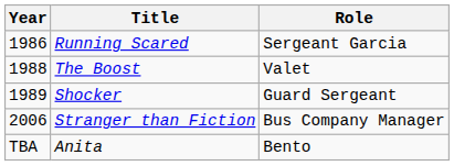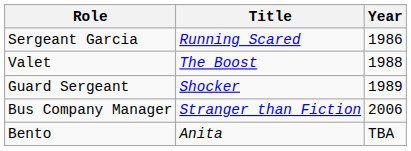 <table class="wikitable sortable">
 <tr>
+<th>Role</th>
+<th>Title</th>
 <th>Year</th>
-<th>Title</th>
-<th>Role</th>
 </tr>
 <tr>
+<td>Sergeant Garcia</td>
+<td><a href='#'><em>Running Scared</em></a></td>
 <td>1986</td>
-<td><a href='#'><em>Running Scared</em></a></td>
-<td>Sergeant Garcia</td>
 </tr>
 <tr>
+<td>Valet</td>
+<td><em><a href='#'>The Boost</a></em></td>
 <td>1988</td>
-<td><em><a href='#'>The Boost</a></em></td>
-<td>Valet</td>
 </tr>
 <tr>
+<td>Guard Sergeant</td>
+<td><a href='#'><em>Shocker</em></a></td>
 <td>1989</td>
-<td><a href='#'><em>Shocker</em></a></td>
-<td>Guard Sergeant</td>
 </tr>
 <tr>
+<td>Bus Company Manager</td>
+<td><a href='#'><em>Stranger than Fiction</em></a></td>
 <td>2006</td>
-<td><a href='#'><em>Stranger than Fiction</em></a></td>
-<td>Bus Company Manager</td>
 </tr>
 <tr>
+<td>Bento</td>
+<td><em>Anita</em></td>
 <td>TBA</td>
-<td><em>Anita</em></td>
-<td>Bento</td>
 </tr>
 </table>
